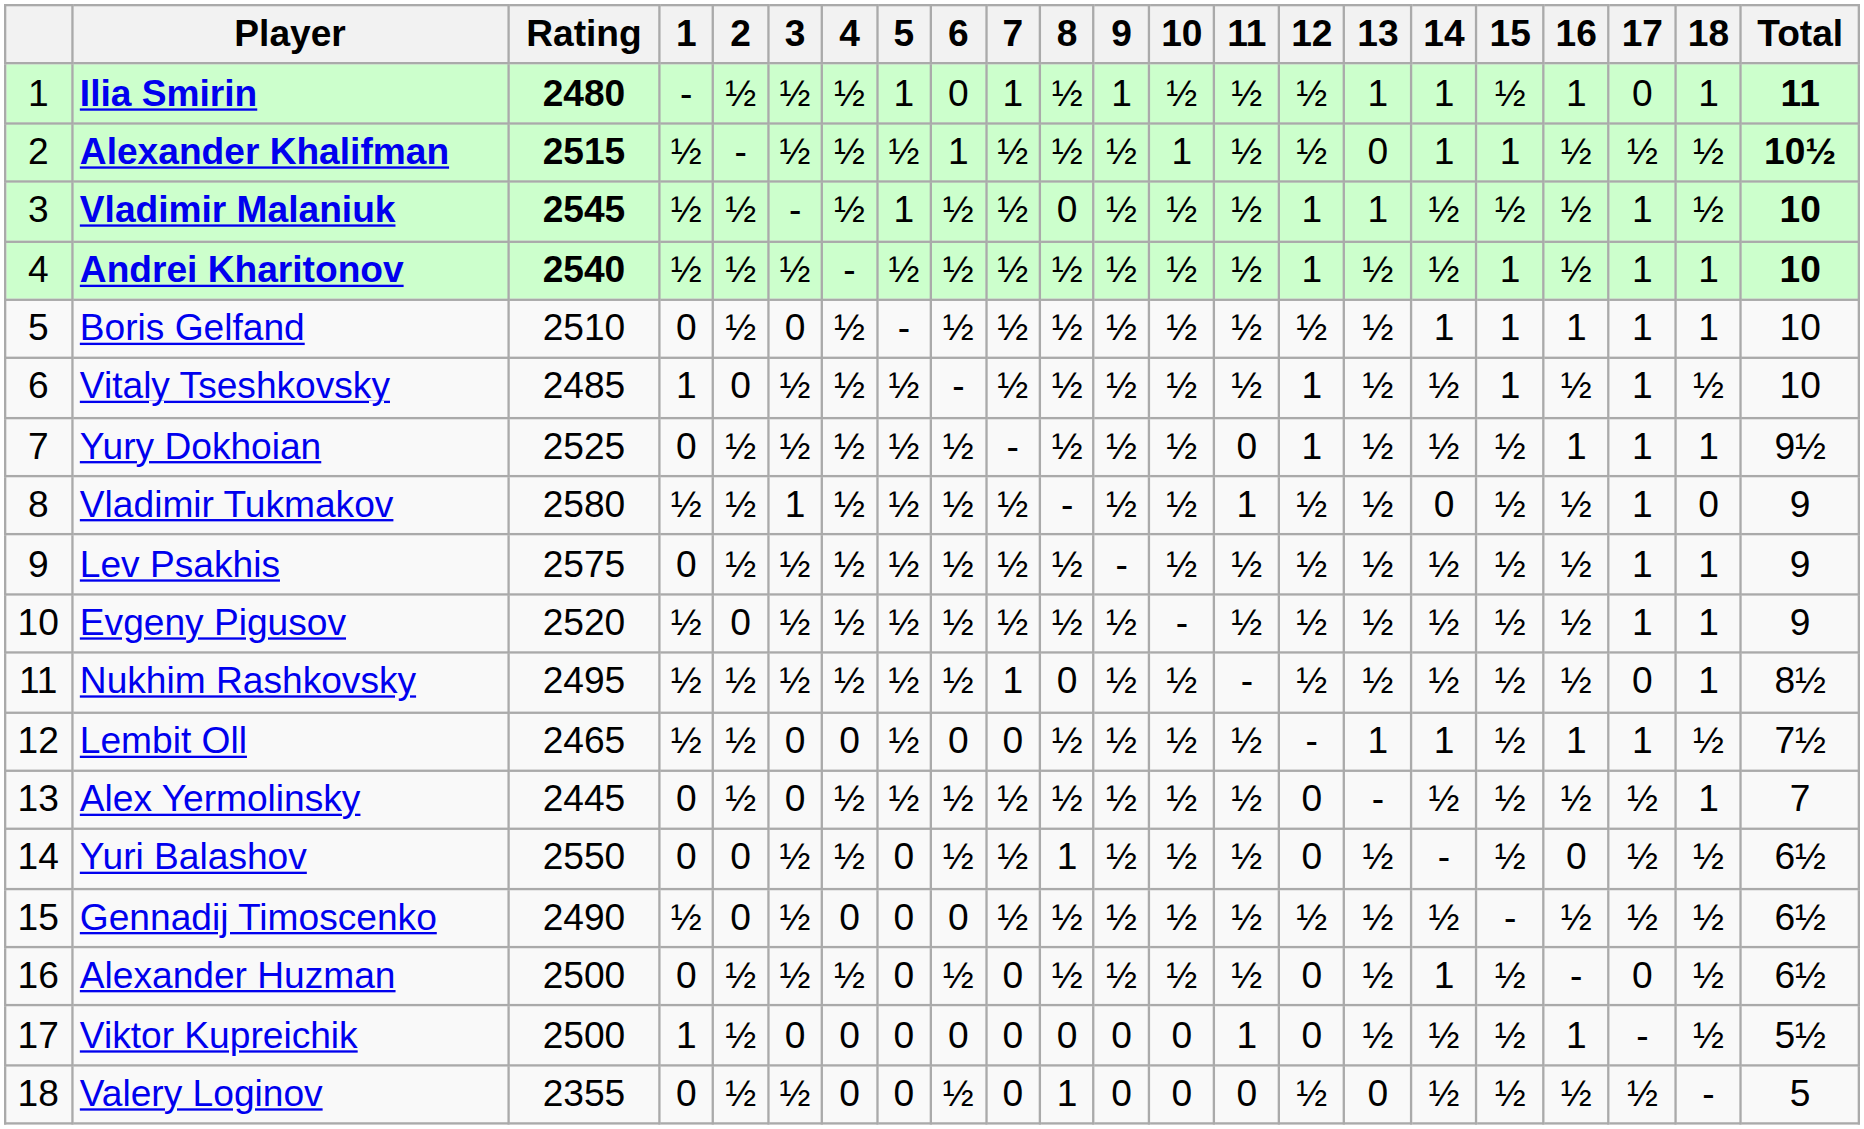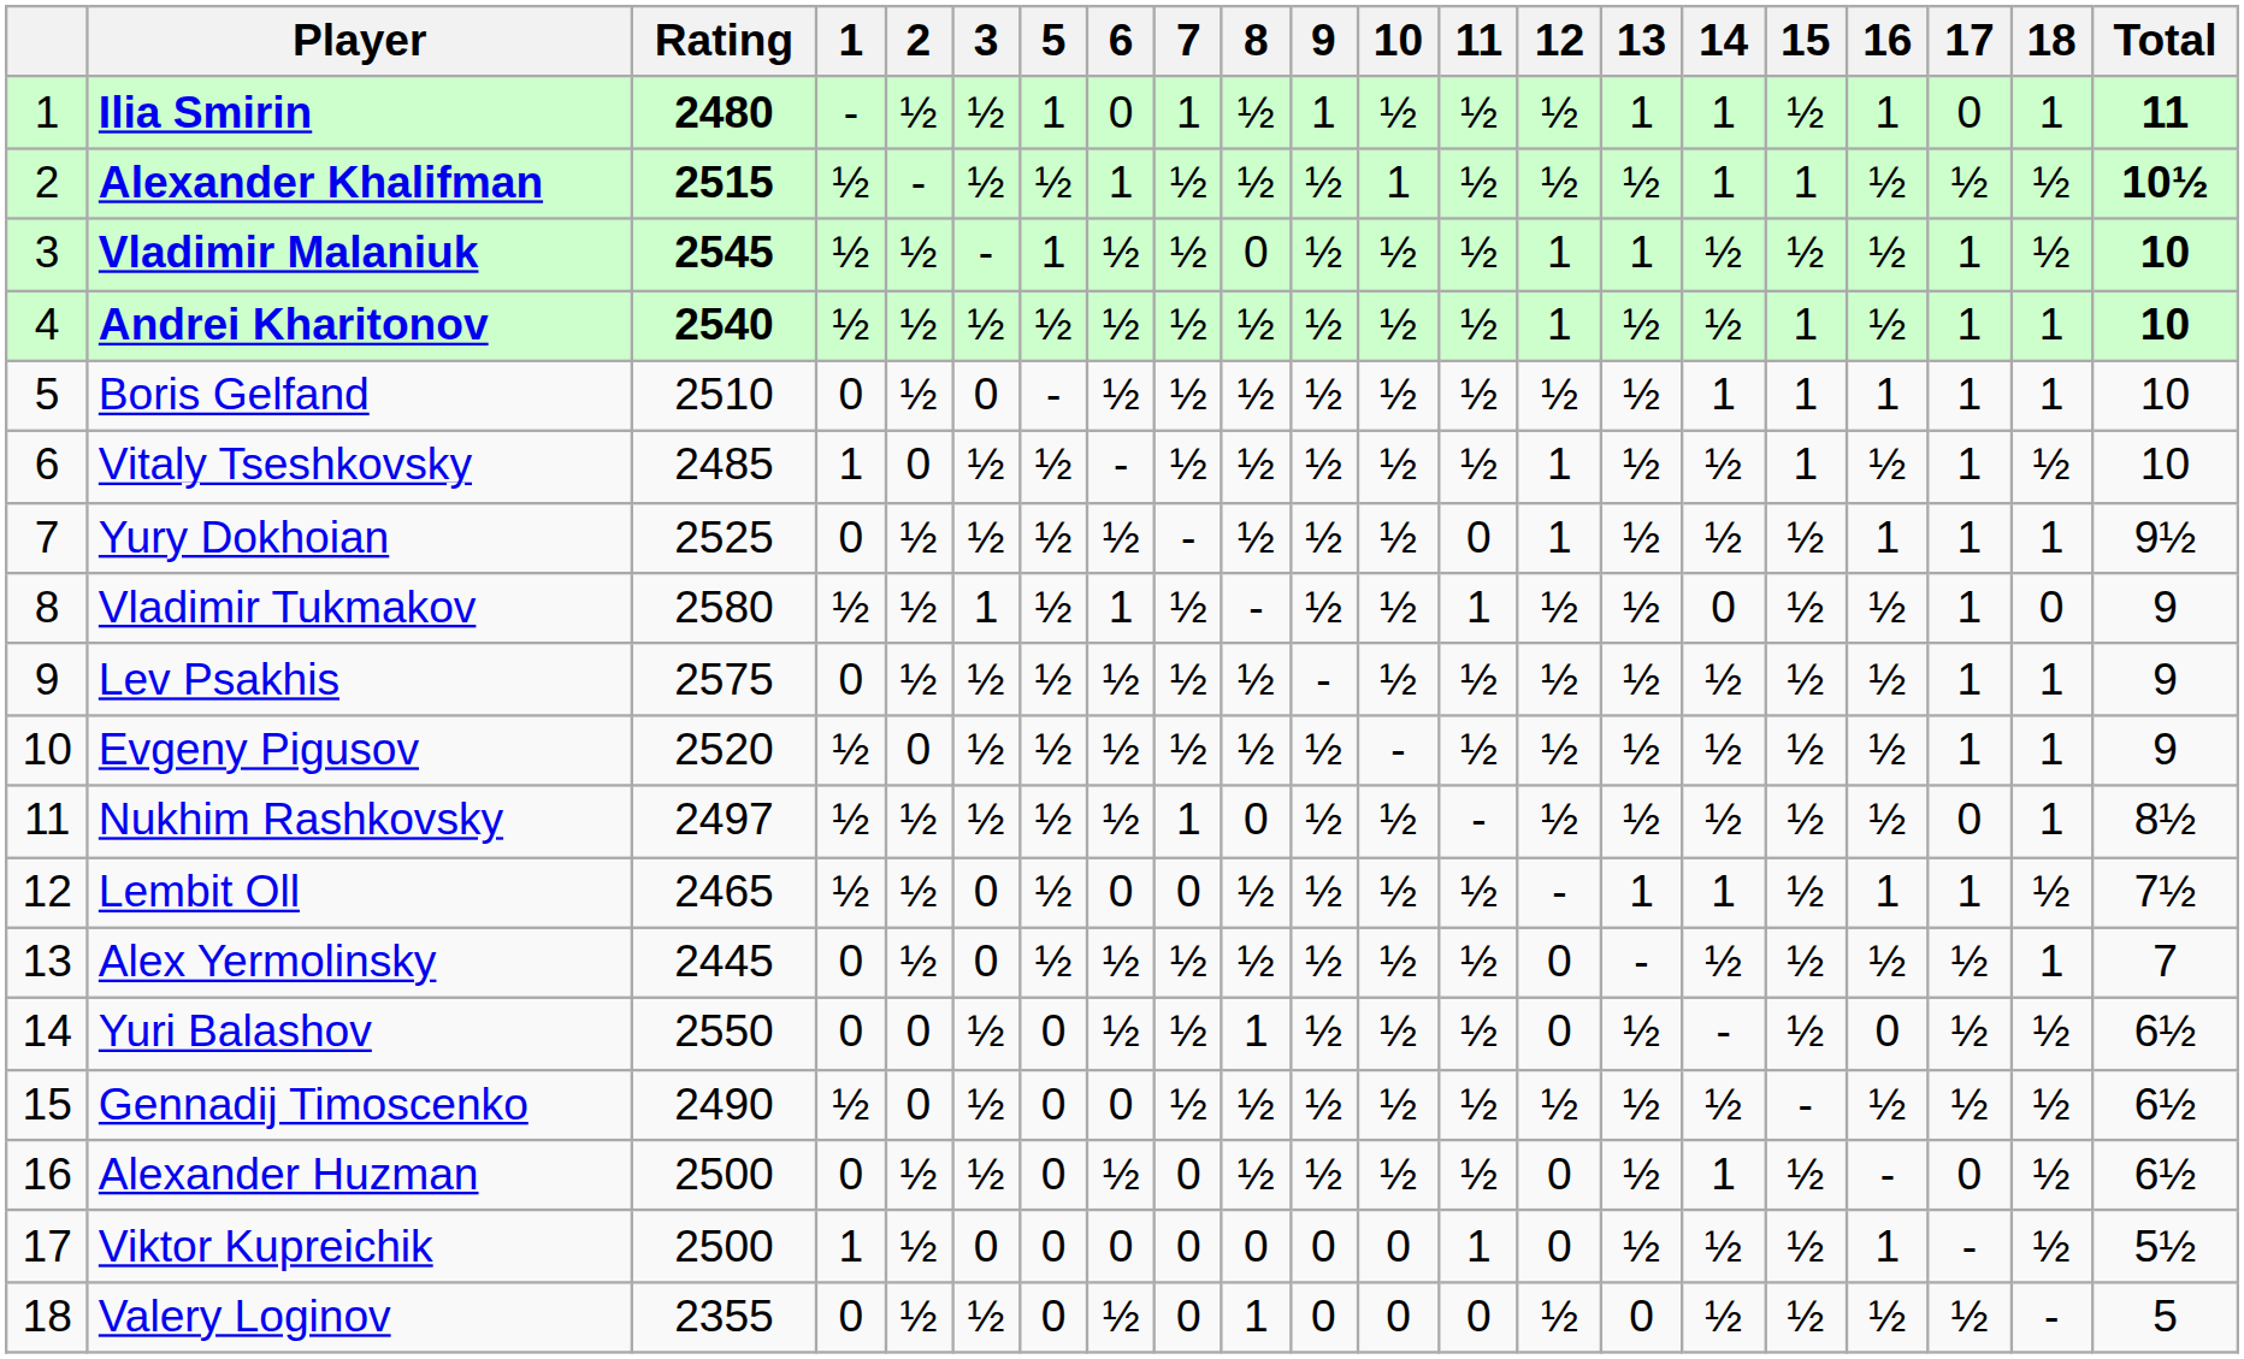 <table class="wikitable" border="1" width="800px">
 <tr>
 <th></th>
 <th>Player</th>
 <th>Rating</th>
 <th>1</th>
 <th>2</th>
 <th>3</th>
-<th>4</th>
 <th>5</th>
 <th>6</th>
 <th>7</th>
 <th>8</th>
 <th>9</th>
 <th>10</th>
 <th>11</th>
 <th>12</th>
 <th>13</th>
 <th>14</th>
 <th>15</th>
 <th>16</th>
 <th>17</th>
 <th>18</th>
 <th>Total</th>
 </tr>
 <tr align=center style="background:#ccffcc;">
 <td>1</td>
 <td align=left> <strong><a href='#'>Ilia Smirin</a></strong></td>
 <td><strong>2480</strong></td>
 <td>-</td>
-<td>½</td>
 <td>½</td>
 <td>½</td>
 <td>1</td>
 <td>0</td>
 <td>1</td>
 <td>½</td>
 <td>1</td>
 <td>½</td>
 <td>½</td>
 <td>½</td>
 <td>1</td>
 <td>1</td>
 <td>½</td>
 <td>1</td>
 <td>0</td>
 <td>1</td>
 <td align=center><strong>11</strong></td>
 </tr>
 <tr align=center style="background:#ccffcc;">
 <td>2</td>
 <td align=left> <strong><a href='#'>Alexander Khalifman</a></strong></td>
 <td><strong>2515</strong></td>
 <td>½</td>
 <td>-</td>
 <td>½</td>
 <td>½</td>
-<td>½</td>
 <td>1</td>
 <td>½</td>
 <td>½</td>
 <td>½</td>
 <td>1</td>
 <td>½</td>
 <td>½</td>
-<td>0</td>
+<td>½</td>
 <td>1</td>
 <td>1</td>
 <td>½</td>
 <td>½</td>
 <td>½</td>
 <td align=center><strong>10½</strong></td>
 </tr>
 <tr align=center style="background:#ccffcc;">
 <td>3</td>
 <td align=left> <strong><a href='#'>Vladimir Malaniuk</a></strong></td>
 <td><strong>2545</strong></td>
 <td>½</td>
 <td>½</td>
 <td>-</td>
-<td>½</td>
 <td>1</td>
 <td>½</td>
 <td>½</td>
 <td>0</td>
 <td>½</td>
 <td>½</td>
 <td>½</td>
 <td>1</td>
 <td>1</td>
 <td>½</td>
 <td>½</td>
 <td>½</td>
 <td>1</td>
 <td>½</td>
 <td align=center><strong>10</strong></td>
 </tr>
 <tr align=center style="background:#ccffcc;">
 <td>4</td>
 <td align=left> <strong><a href='#'>Andrei Kharitonov</a></strong></td>
 <td><strong>2540</strong></td>
 <td>½</td>
 <td>½</td>
 <td>½</td>
-<td>-</td>
 <td>½</td>
 <td>½</td>
 <td>½</td>
 <td>½</td>
 <td>½</td>
 <td>½</td>
 <td>½</td>
 <td>1</td>
 <td>½</td>
 <td>½</td>
 <td>1</td>
 <td>½</td>
 <td>1</td>
 <td>1</td>
 <td align=center><strong>10</strong></td>
 </tr>
 <tr align=center>
 <td>5</td>
 <td align=left> <a href='#'>Boris Gelfand</a></td>
 <td>2510</td>
 <td>0</td>
 <td>½</td>
 <td>0</td>
-<td>½</td>
 <td>-</td>
 <td>½</td>
 <td>½</td>
 <td>½</td>
 <td>½</td>
 <td>½</td>
 <td>½</td>
 <td>½</td>
 <td>½</td>
 <td>1</td>
 <td>1</td>
 <td>1</td>
 <td>1</td>
 <td>1</td>
 <td align=center>10</td>
 </tr>
 <tr align=center>
 <td>6</td>
 <td align=left> <a href='#'>Vitaly Tseshkovsky</a></td>
 <td>2485</td>
 <td>1</td>
 <td>0</td>
-<td>½</td>
 <td>½</td>
 <td>½</td>
 <td>-</td>
 <td>½</td>
 <td>½</td>
 <td>½</td>
 <td>½</td>
 <td>½</td>
 <td>1</td>
 <td>½</td>
 <td>½</td>
 <td>1</td>
 <td>½</td>
 <td>1</td>
 <td>½</td>
 <td align=center>10</td>
 </tr>
 <tr align=center>
 <td>7</td>
 <td align=left> <a href='#'>Yury Dokhoian</a></td>
 <td>2525</td>
 <td>0</td>
 <td>½</td>
 <td>½</td>
 <td>½</td>
 <td>½</td>
-<td>½</td>
 <td>-</td>
 <td>½</td>
 <td>½</td>
 <td>½</td>
 <td>0</td>
 <td>1</td>
 <td>½</td>
 <td>½</td>
 <td>½</td>
 <td>1</td>
 <td>1</td>
 <td>1</td>
 <td align=center>9½</td>
 </tr>
 <tr align=center>
 <td>8</td>
 <td align=left> <a href='#'>Vladimir Tukmakov</a></td>
 <td>2580</td>
 <td>½</td>
 <td>½</td>
 <td>1</td>
 <td>½</td>
-<td>½</td>
-<td>½</td>
+<td>1</td>
 <td>½</td>
 <td>-</td>
 <td>½</td>
 <td>½</td>
 <td>1</td>
 <td>½</td>
 <td>½</td>
 <td>0</td>
 <td>½</td>
 <td>½</td>
 <td>1</td>
 <td>0</td>
 <td align=center>9</td>
 </tr>
 <tr align=center>
 <td>9</td>
 <td align=left> <a href='#'>Lev Psakhis</a></td>
 <td>2575</td>
 <td>0</td>
-<td>½</td>
 <td>½</td>
 <td>½</td>
 <td>½</td>
 <td>½</td>
 <td>½</td>
 <td>½</td>
 <td>-</td>
 <td>½</td>
 <td>½</td>
 <td>½</td>
 <td>½</td>
 <td>½</td>
 <td>½</td>
 <td>½</td>
 <td>1</td>
 <td>1</td>
 <td align=center>9</td>
 </tr>
 <tr align=center>
 <td>10</td>
 <td align=left> <a href='#'>Evgeny Pigusov</a></td>
 <td>2520</td>
 <td>½</td>
 <td>0</td>
 <td>½</td>
 <td>½</td>
 <td>½</td>
 <td>½</td>
 <td>½</td>
 <td>½</td>
-<td>½</td>
 <td>-</td>
 <td>½</td>
 <td>½</td>
 <td>½</td>
 <td>½</td>
 <td>½</td>
 <td>½</td>
 <td>1</td>
 <td>1</td>
 <td align=center>9</td>
 </tr>
 <tr align=center>
 <td>11</td>
 <td align=left> <a href='#'>Nukhim Rashkovsky</a></td>
-<td>2495</td>
-<td>½</td>
+<td>2497</td>
 <td>½</td>
 <td>½</td>
 <td>½</td>
 <td>½</td>
 <td>½</td>
 <td>1</td>
 <td>0</td>
 <td>½</td>
 <td>½</td>
 <td>-</td>
 <td>½</td>
 <td>½</td>
 <td>½</td>
 <td>½</td>
 <td>½</td>
 <td>0</td>
 <td>1</td>
 <td align=center>8½</td>
 </tr>
 <tr align=center>
 <td>12</td>
 <td align=left> <a href='#'>Lembit Oll</a></td>
 <td>2465</td>
 <td>½</td>
 <td>½</td>
-<td>0</td>
 <td>0</td>
 <td>½</td>
 <td>0</td>
 <td>0</td>
 <td>½</td>
 <td>½</td>
 <td>½</td>
 <td>½</td>
 <td>-</td>
 <td>1</td>
 <td>1</td>
 <td>½</td>
 <td>1</td>
 <td>1</td>
 <td>½</td>
 <td align=center>7½</td>
 </tr>
 <tr align=center>
 <td>13</td>
 <td align=left> <a href='#'>Alex Yermolinsky</a></td>
 <td>2445</td>
 <td>0</td>
 <td>½</td>
 <td>0</td>
 <td>½</td>
 <td>½</td>
 <td>½</td>
 <td>½</td>
 <td>½</td>
 <td>½</td>
 <td>½</td>
-<td>½</td>
 <td>0</td>
 <td>-</td>
 <td>½</td>
 <td>½</td>
 <td>½</td>
 <td>½</td>
 <td>1</td>
 <td align=center>7</td>
 </tr>
 <tr align=center>
 <td>14</td>
 <td align=left> <a href='#'>Yuri Balashov</a></td>
 <td>2550</td>
 <td>0</td>
 <td>0</td>
-<td>½</td>
 <td>½</td>
 <td>0</td>
 <td>½</td>
 <td>½</td>
 <td>1</td>
 <td>½</td>
 <td>½</td>
 <td>½</td>
 <td>0</td>
 <td>½</td>
 <td>-</td>
 <td>½</td>
 <td>0</td>
 <td>½</td>
 <td>½</td>
 <td align=center>6½</td>
 </tr>
 <tr align=center>
 <td>15</td>
 <td align=left> <a href='#'>Gennadij Timoscenko</a></td>
 <td>2490</td>
 <td>½</td>
 <td>0</td>
 <td>½</td>
 <td>0</td>
 <td>0</td>
-<td>0</td>
 <td>½</td>
 <td>½</td>
 <td>½</td>
 <td>½</td>
 <td>½</td>
 <td>½</td>
 <td>½</td>
 <td>½</td>
 <td>-</td>
 <td>½</td>
 <td>½</td>
 <td>½</td>
 <td align=center>6½</td>
 </tr>
 <tr align=center>
 <td>16</td>
 <td align=left> <a href='#'>Alexander Huzman</a></td>
 <td>2500</td>
 <td>0</td>
-<td>½</td>
 <td>½</td>
 <td>½</td>
 <td>0</td>
 <td>½</td>
 <td>0</td>
 <td>½</td>
 <td>½</td>
 <td>½</td>
 <td>½</td>
 <td>0</td>
 <td>½</td>
 <td>1</td>
 <td>½</td>
 <td>-</td>
 <td>0</td>
 <td>½</td>
 <td align=center>6½</td>
 </tr>
 <tr align=center>
 <td>17</td>
 <td align=left> <a href='#'>Viktor Kupreichik</a></td>
 <td>2500</td>
 <td>1</td>
 <td>½</td>
 <td>0</td>
 <td>0</td>
 <td>0</td>
 <td>0</td>
 <td>0</td>
 <td>0</td>
 <td>0</td>
-<td>0</td>
 <td>1</td>
 <td>0</td>
 <td>½</td>
 <td>½</td>
 <td>½</td>
 <td>1</td>
 <td>-</td>
 <td>½</td>
 <td align=center>5½</td>
 </tr>
 <tr align=center>
 <td>18</td>
 <td align=left> <a href='#'>Valery Loginov</a></td>
 <td>2355</td>
 <td>0</td>
 <td>½</td>
 <td>½</td>
 <td>0</td>
-<td>0</td>
 <td>½</td>
 <td>0</td>
 <td>1</td>
 <td>0</td>
 <td>0</td>
 <td>0</td>
 <td>½</td>
 <td>0</td>
 <td>½</td>
 <td>½</td>
 <td>½</td>
 <td>½</td>
 <td>-</td>
 <td align=center>5</td>
 </tr>
 </table>
